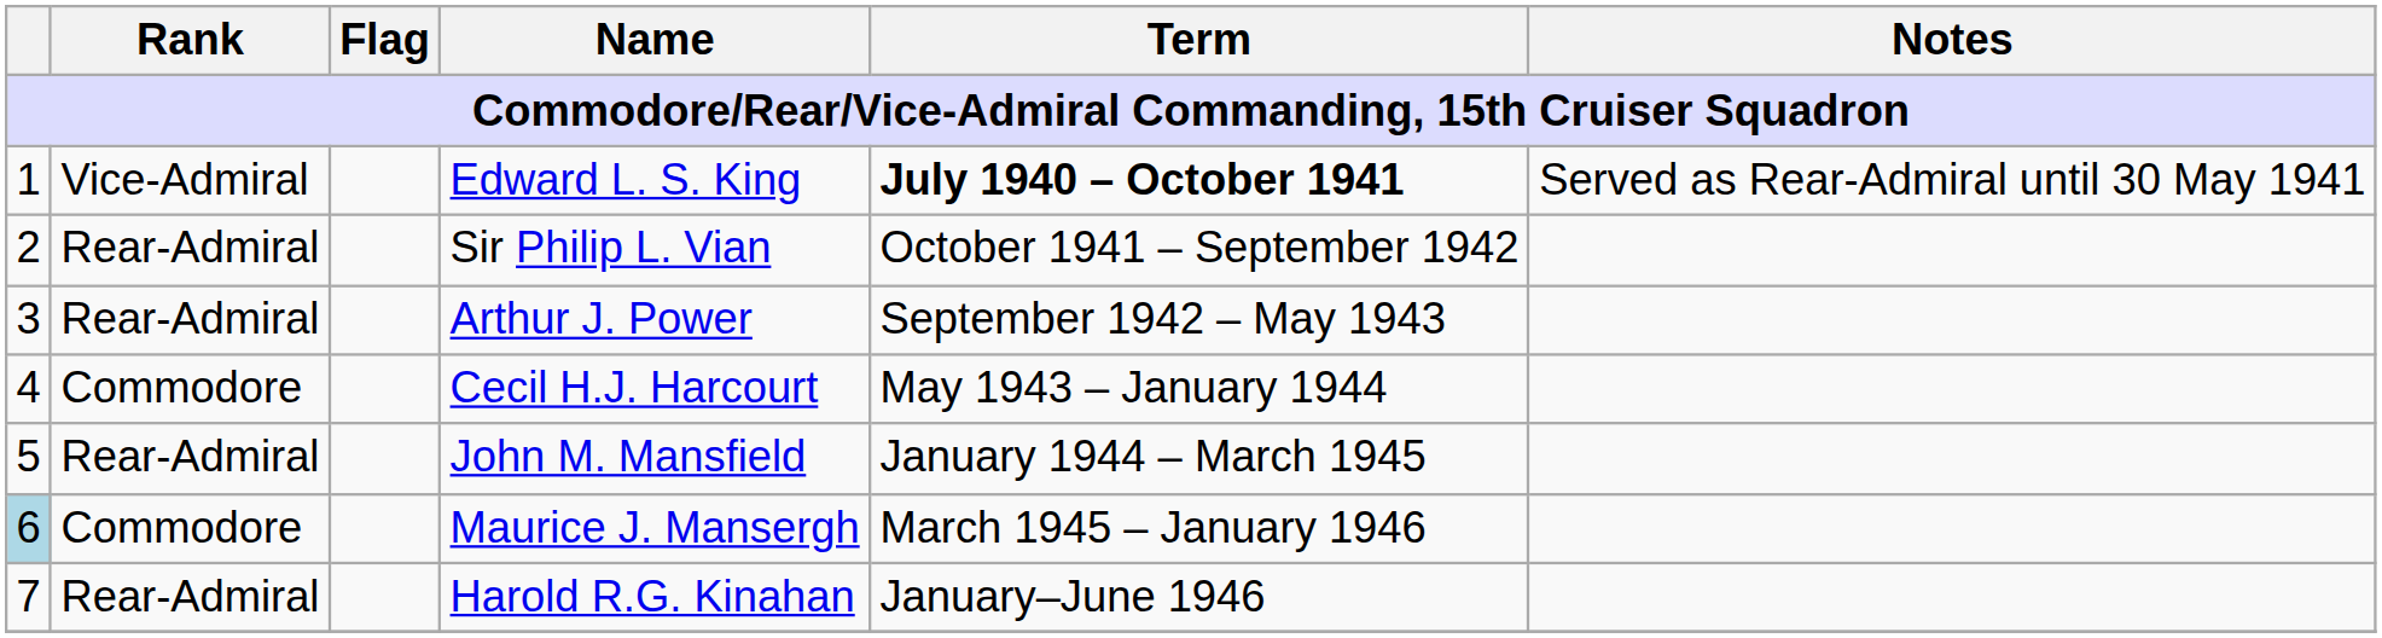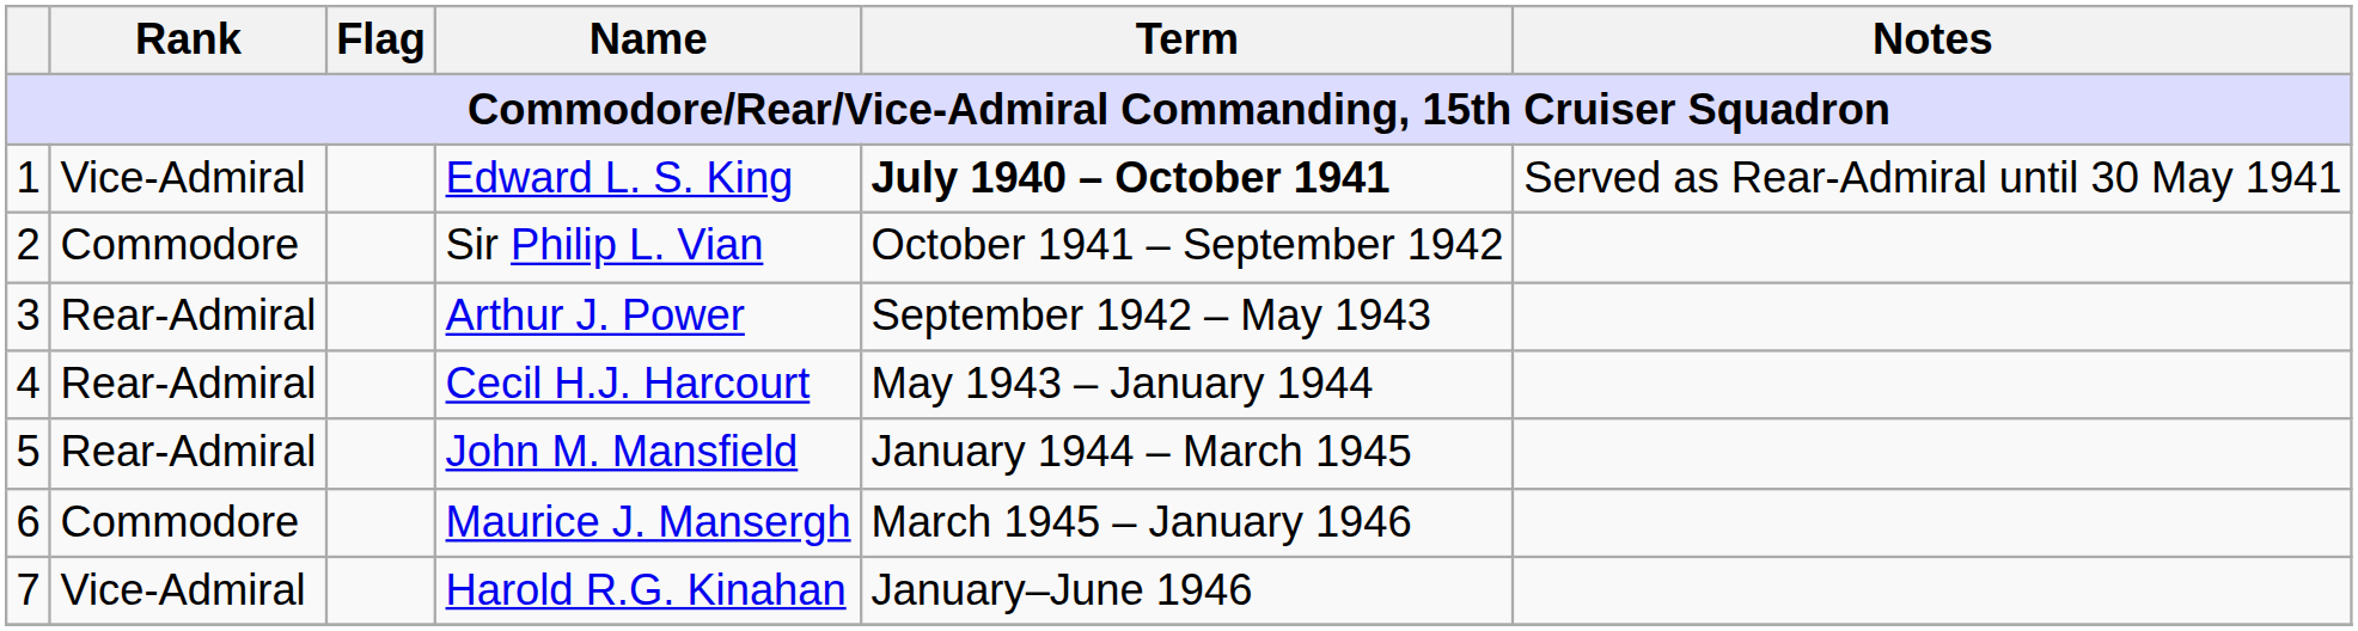 <table class="wikitable">
 <tr>
 <th></th>
 <th>Rank</th>
 <th>Flag</th>
 <th>Name</th>
 <th>Term</th>
 <th>Notes</th>
 </tr>
 <tr>
 <td colspan="6" align="center" style="background:#dcdcfe;"><strong>Commodore/Rear/Vice-Admiral Commanding, 15th Cruiser Squadron</strong></td>
 </tr>
 <tr>
 <td>1</td>
 <td>Vice-Admiral</td>
 <td></td>
 <td><a href='#'>Edward L. S. King</a></td>
 <td><strong>July 1940 – October 1941</strong></td>
 <td>Served as Rear-Admiral until 30 May 1941</td>
 </tr>
 <tr>
 <td>2</td>
-<td>Rear-Admiral</td>
+<td>Commodore</td>
 <td></td>
 <td>Sir <a href='#'>Philip L. Vian</a></td>
 <td>October 1941 – September 1942</td>
 <td></td>
 </tr>
 <tr>
 <td>3</td>
 <td>Rear-Admiral</td>
 <td></td>
 <td><a href='#'>Arthur J. Power</a></td>
 <td>September 1942 – May 1943</td>
 <td></td>
 </tr>
 <tr>
 <td>4</td>
-<td>Commodore</td>
+<td>Rear-Admiral</td>
 <td></td>
 <td><a href='#'>Cecil H.J. Harcourt</a></td>
 <td>May 1943 – January 1944</td>
 <td></td>
 </tr>
 <tr>
 <td>5</td>
 <td>Rear-Admiral</td>
 <td></td>
 <td><a href='#'>John M. Mansfield</a></td>
 <td>January 1944 – March 1945</td>
 <td></td>
 </tr>
 <tr>
-<td style="background: lightblue;">6</td>
+<td>6</td>
 <td>Commodore</td>
 <td></td>
 <td><a href='#'>Maurice J. Mansergh</a></td>
 <td>March 1945 – January 1946</td>
 <td></td>
 </tr>
 <tr>
 <td>7</td>
-<td>Rear-Admiral</td>
+<td>Vice-Admiral</td>
 <td></td>
 <td><a href='#'>Harold R.G. Kinahan</a></td>
 <td>January–June 1946</td>
 <td></td>
 </tr>
 <tr>
 </tr>
 </table>
